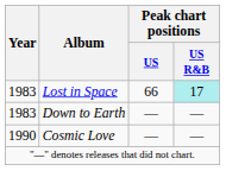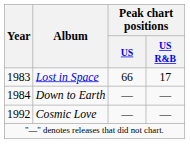 <table class="wikitable">
 <tr>
 <th scope="col" rowspan="2">Year</th>
 <th scope="col" rowspan="2">Album</th>
 <th scope="col" colspan="2">Peak chart positions</th>
 </tr>
 <tr>
 <th style="width:45px;"><small><a href='#'>US</a></small><br></th>
 <th style="width:45px;"><small><a href='#'>US R&B</a></small><br></th>
 </tr>
 <tr>
 <td>1983</td>
 <td><em><a href='#'>Lost in Space</a></em></td>
 <td align=center>66</td>
-<td align=center style="background: paleturquoise;">17</td>
+<td align=center>17</td>
 </tr>
 <tr>
-<td>1983</td>
+<td>1984</td>
 <td><em>Down to Earth</em></td>
 <td align=center>—</td>
 <td align=center>—</td>
 </tr>
 <tr>
-<td>1990</td>
+<td>1992</td>
 <td><em>Cosmic Love</em></td>
 <td align=center>—</td>
 <td align=center>—</td>
 </tr>
 <tr>
 <td colspan="5" style="text-align:center; font-size:9pt;">"—" denotes releases that did not chart.</td>
 </tr>
 </table>
